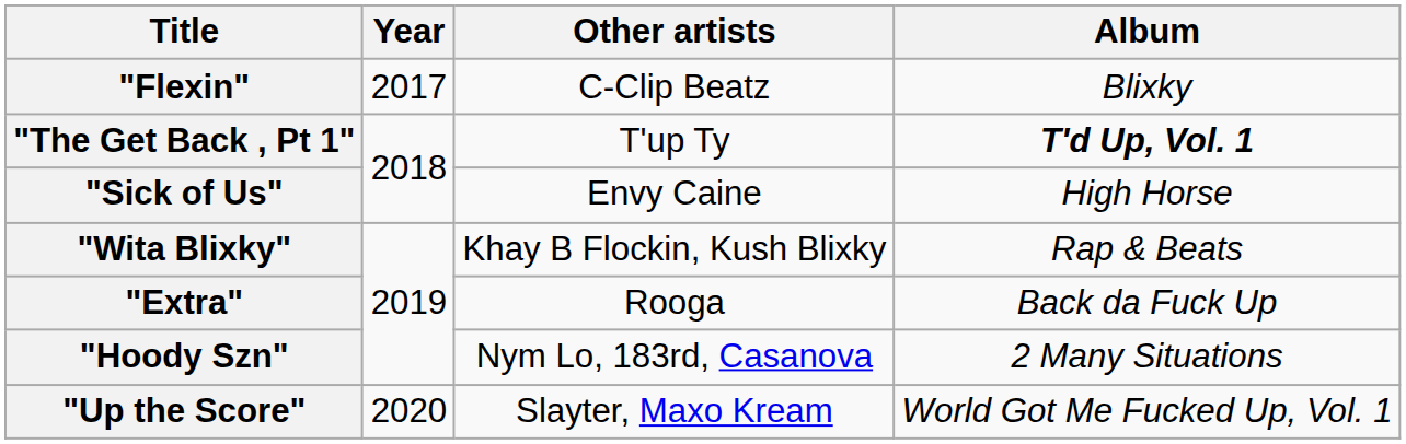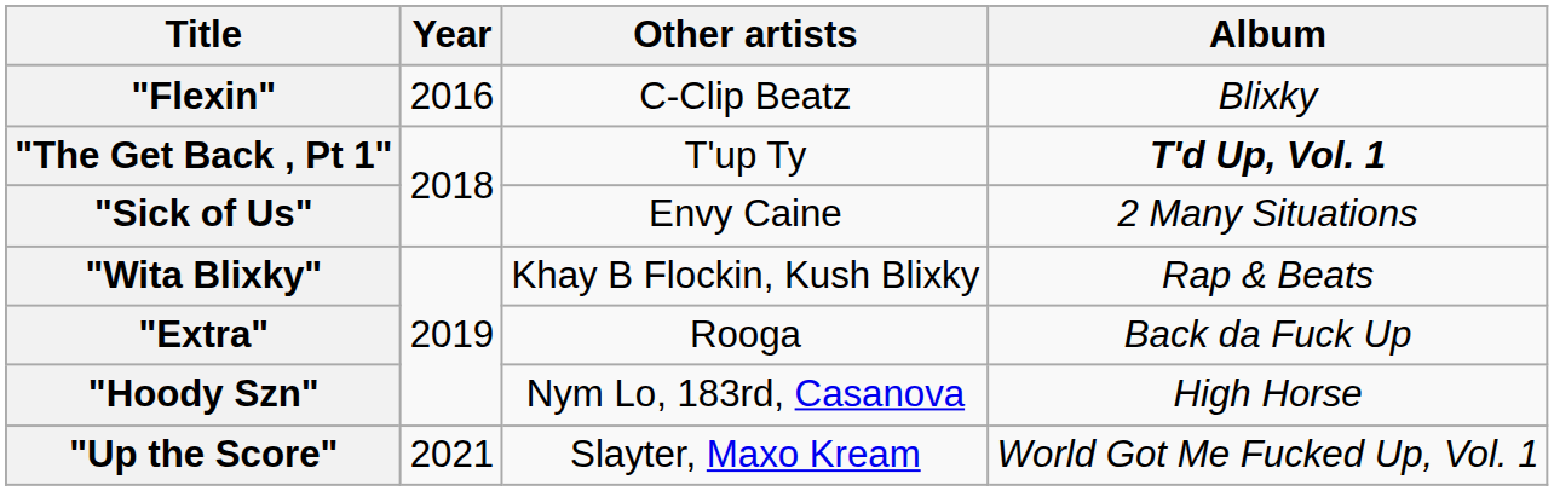 <table class="wikitable sortable plainrowheaders" style="text-align: center;">
 <tr>
 <th scope="col">Title</th>
 <th scope="col">Year</th>
 <th scope="col">Other artists</th>
 <th scope="col">Album</th>
 </tr>
 <tr>
 <th scope="row">"Flexin"</th>
-<td>2017</td>
+<td>2016</td>
 <td>C-Clip Beatz</td>
 <td><em>Blixky</em></td>
 </tr>
 <tr>
 <th scope="row">"The Get Back , Pt 1"</th>
 <td rowspan="2">2018</td>
 <td>T'up Ty</td>
 <td><strong><em>T'd Up, Vol. 1</em></strong></td>
 </tr>
 <tr>
 <th scope="row">"Sick of Us"</th>
 <td>Envy Caine</td>
-<td><em>High Horse</em></td>
+<td><em>2 Many Situations</em></td>
 </tr>
 <tr>
 <th scope="row">"Wita Blixky"</th>
 <td rowspan="3">2019</td>
 <td>Khay B Flockin, Kush Blixky</td>
 <td><em>Rap & Beats</em></td>
 </tr>
 <tr>
 <th scope="row">"Extra"</th>
 <td>Rooga</td>
 <td><em>Back da Fuck Up</em></td>
 </tr>
 <tr>
 <th scope="row">"Hoody Szn"</th>
 <td>Nym Lo, 183rd, <a href='#'>Casanova</a></td>
-<td><em>2 Many Situations</em></td>
+<td><em>High Horse</em></td>
 </tr>
 <tr>
 <th scope="row">"Up the Score"</th>
-<td>2020</td>
+<td>2021</td>
 <td>Slayter, <a href='#'>Maxo Kream</a></td>
 <td><em>World Got Me Fucked Up, Vol. 1</em></td>
 </tr>
 </table>
